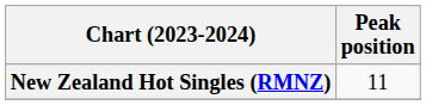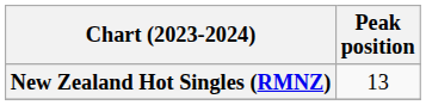 <table class="wikitable sortable plainrowheaders" style="text-align:center">
 <tr>
 <th scope="col">Chart (2023-2024)</th>
 <th scope="col">Peak<br>position</th>
 </tr>
 <tr>
 </tr>
 <tr>
 <th scope="row">New Zealand Hot Singles (<a href='#'>RMNZ</a>)</th>
-<td>11</td>
+<td>13</td>
 </tr>
 <tr>
 </tr>
 <tr>
 </tr>
 <tr>
 </tr>
 </table>
